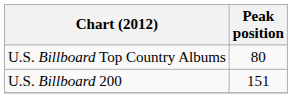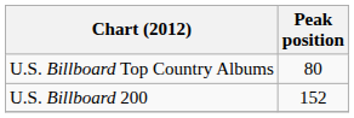 <table class="wikitable">
 <tr>
 <th>Chart (2012)</th>
 <th>Peak<br>position</th>
 </tr>
 <tr>
 <td>U.S. <em>Billboard</em> Top Country Albums</td>
 <td align="center">80</td>
 </tr>
 <tr>
 <td>U.S. <em>Billboard</em> 200</td>
-<td align="center">151</td>
+<td align="center">152</td>
 </tr>
 <tr>
 </tr>
 </table>
